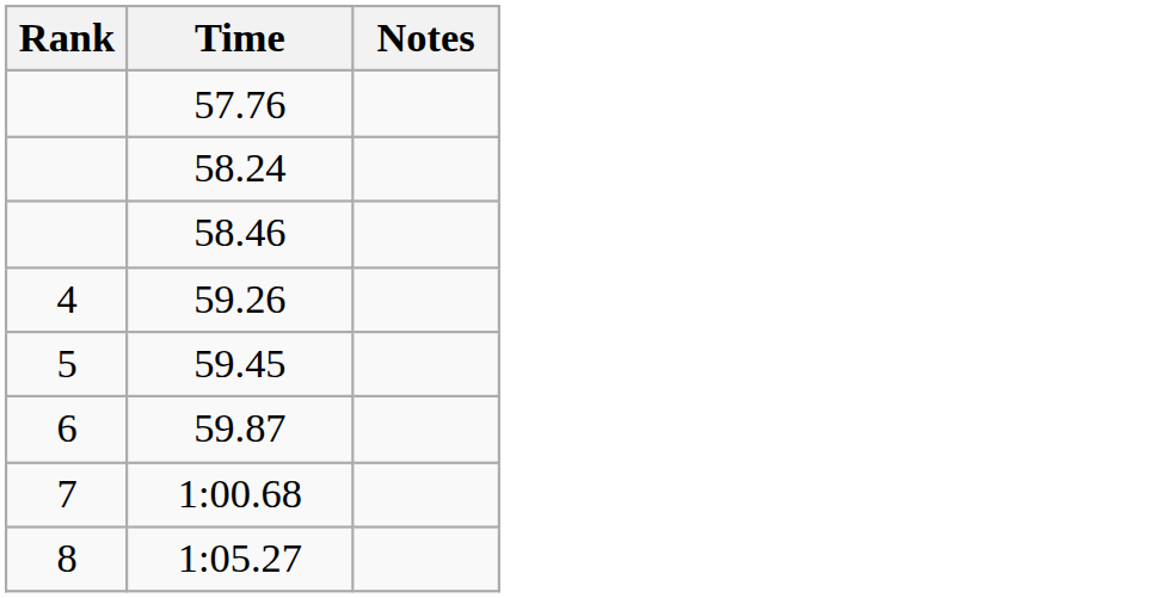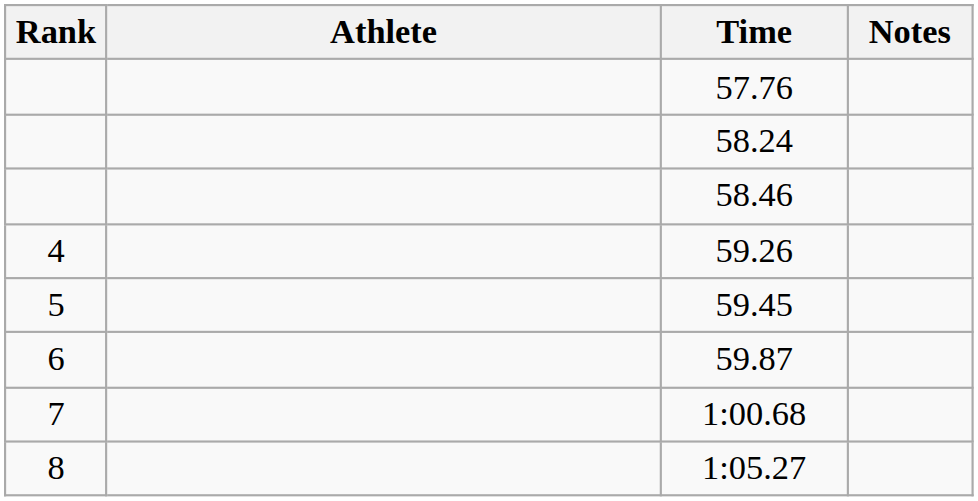 <table class="wikitable" style="text-align:center">
 <tr>
 <th width=40>Rank</th>
+<th width=250>Athlete</th>
 <th width=80>Time</th>
 <th width=50>Notes</th>
 </tr>
 <tr>
 <td></td>
+<td align=left></td>
 <td>57.76</td>
 <td></td>
 </tr>
 <tr>
 <td></td>
+<td align=left></td>
 <td>58.24</td>
 <td></td>
 </tr>
 <tr>
 <td></td>
+<td align=left></td>
 <td>58.46</td>
 <td></td>
 </tr>
 <tr>
 <td>4</td>
+<td align=left></td>
 <td>59.26</td>
 <td></td>
 </tr>
 <tr>
 <td>5</td>
+<td align=left></td>
 <td>59.45</td>
 <td></td>
 </tr>
 <tr>
 <td>6</td>
+<td align=left></td>
 <td>59.87</td>
 <td></td>
 </tr>
 <tr>
 <td>7</td>
+<td align=left></td>
 <td>1:00.68</td>
 <td></td>
 </tr>
 <tr>
 <td>8</td>
+<td align=left></td>
 <td>1:05.27</td>
 <td></td>
 </tr>
 </table>
